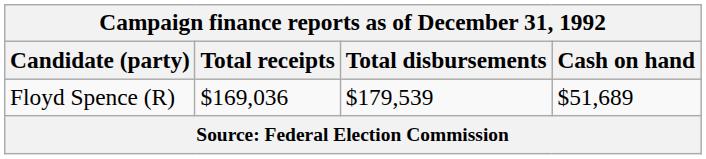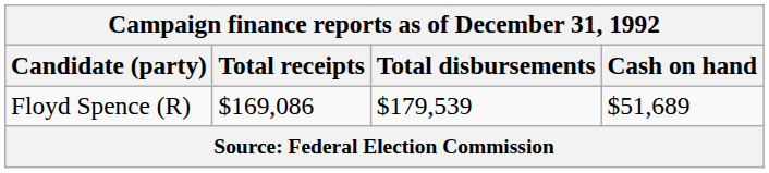 <table class="wikitable sortable">
 <tr>
 <th colspan=4>Campaign finance reports as of December 31, 1992</th>
 </tr>
 <tr style="text-align:center;">
 <th>Candidate (party)</th>
 <th>Total receipts</th>
 <th>Total disbursements</th>
 <th>Cash on hand</th>
 </tr>
 <tr>
 <td>Floyd Spence (R)</td>
-<td>$169,036</td>
+<td>$169,086</td>
 <td>$179,539</td>
 <td>$51,689</td>
 </tr>
 <tr>
 <th colspan="4"><small>Source: Federal Election Commission</small></th>
 </tr>
 </table>
